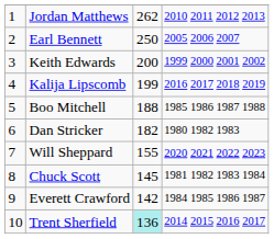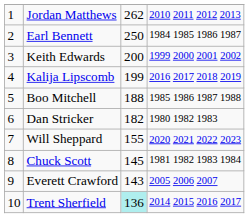 <table class="wikitable">
 <tr>
 </tr>
 <tr>
 <td>1</td>
 <td><a href='#'>Jordan Matthews</a></td>
 <td>262</td>
 <td style="font-size:80%;"><a href='#'>2010</a> <a href='#'>2011</a> <a href='#'>2012</a> <a href='#'>2013</a></td>
 </tr>
 <tr>
 <td>2</td>
 <td><a href='#'>Earl Bennett</a></td>
 <td>250</td>
-<td style="font-size:80%;"><a href='#'>2005</a> <a href='#'>2006</a> <a href='#'>2007</a></td>
+<td style="font-size:80%;">1984 1985 1986 1987</td>
 </tr>
 <tr>
 <td>3</td>
 <td>Keith Edwards</td>
 <td>200</td>
 <td style="font-size:80%;"><a href='#'>1999</a> <a href='#'>2000</a> <a href='#'>2001</a> <a href='#'>2002</a></td>
 </tr>
 <tr>
 <td>4</td>
 <td><a href='#'>Kalija Lipscomb</a></td>
 <td>199</td>
 <td style="font-size:80%;"><a href='#'>2016</a> <a href='#'>2017</a> <a href='#'>2018</a> <a href='#'>2019</a></td>
 </tr>
 <tr>
 <td>5</td>
 <td>Boo Mitchell</td>
 <td>188</td>
 <td style="font-size:80%;">1985 1986 1987 1988</td>
 </tr>
 <tr>
 <td>6</td>
 <td>Dan Stricker</td>
 <td>182</td>
 <td style="font-size:80%;">1980 1982 1983</td>
 </tr>
 <tr>
 <td>7</td>
 <td>Will Sheppard</td>
 <td>155</td>
 <td style="font-size:80%;"><a href='#'>2020</a> <a href='#'>2021</a> <a href='#'>2022</a> <a href='#'>2023</a></td>
 </tr>
 <tr>
 <td>8</td>
 <td><a href='#'>Chuck Scott</a></td>
 <td>145</td>
 <td style="font-size:80%;">1981 1982 1983 1984</td>
 </tr>
 <tr>
 <td>9</td>
 <td>Everett Crawford</td>
-<td>142</td>
-<td style="font-size:80%;">1984 1985 1986 1987</td>
+<td>143</td>
+<td style="font-size:80%;"><a href='#'>2005</a> <a href='#'>2006</a> <a href='#'>2007</a></td>
 </tr>
 <tr>
 <td>10</td>
 <td><a href='#'>Trent Sherfield</a></td>
 <td style="background: paleturquoise;">136</td>
 <td style="font-size:80%;"><a href='#'>2014</a> <a href='#'>2015</a> <a href='#'>2016</a> <a href='#'>2017</a></td>
 </tr>
 </table>
